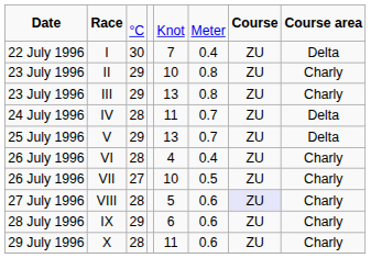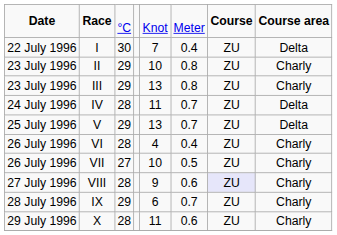 <table class="wikitable" style="text-align:center; vertical-align:bottom; font-size:90%">
 <tr>
 <td><strong>Date</strong></td>
 <td><strong>Race</strong></td>
 <td><br><a href='#'>°C</a></td>
 <td></td>
 <td><br><a href='#'>Knot</a></td>
 <td><br><a href='#'>Meter</a></td>
 <td><strong>Course</strong></td>
 <td><strong>Course area</strong></td>
 </tr>
 <tr>
 <td>22 July 1996</td>
 <td>I</td>
 <td>30</td>
 <td></td>
 <td>7</td>
 <td>0.4</td>
 <td>ZU</td>
 <td>Delta</td>
 </tr>
 <tr>
 <td>23 July 1996</td>
 <td>II</td>
 <td>29</td>
 <td></td>
 <td>10</td>
 <td>0.8</td>
 <td>ZU</td>
 <td>Charly</td>
 </tr>
 <tr>
 <td>23 July 1996</td>
 <td>III</td>
 <td>29</td>
 <td></td>
 <td>13</td>
 <td>0.8</td>
 <td>ZU</td>
 <td>Charly</td>
 </tr>
 <tr>
 <td>24 July 1996</td>
 <td>IV</td>
 <td>28</td>
 <td></td>
 <td>11</td>
 <td>0.7</td>
 <td>ZU</td>
 <td>Delta</td>
 </tr>
 <tr>
 <td>25 July 1996</td>
 <td>V</td>
 <td>29</td>
 <td></td>
 <td>13</td>
 <td>0.7</td>
 <td>ZU</td>
 <td>Delta</td>
 </tr>
 <tr>
 <td>26 July 1996</td>
 <td>VI</td>
 <td>28</td>
 <td></td>
 <td>4</td>
 <td>0.4</td>
 <td>ZU</td>
 <td>Charly</td>
 </tr>
 <tr>
 <td>26 July 1996</td>
 <td>VII</td>
 <td>27</td>
 <td></td>
 <td>10</td>
 <td>0.5</td>
 <td>ZU</td>
 <td>Charly</td>
 </tr>
 <tr>
 <td>27 July 1996</td>
 <td>VIII</td>
 <td>28</td>
 <td></td>
-<td>5</td>
+<td>9</td>
 <td>0.6</td>
 <td style="background: lavender;">ZU</td>
 <td>Charly</td>
 </tr>
 <tr>
 <td>28 July 1996</td>
 <td>IX</td>
 <td>29</td>
 <td></td>
 <td>6</td>
-<td>0.6</td>
+<td>0.7</td>
 <td>ZU</td>
 <td>Charly</td>
 </tr>
 <tr>
 <td>29 July 1996</td>
 <td>X</td>
 <td>28</td>
 <td></td>
 <td>11</td>
 <td>0.6</td>
 <td>ZU</td>
 <td>Charly</td>
 </tr>
 <tr>
 </tr>
 </table>
